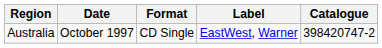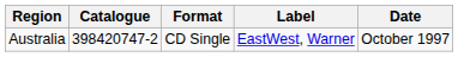 <table class=wikitable>
 <tr>
 <th>Region</th>
-<th>Date</th>
+<th>Catalogue</th>
 <th>Format</th>
 <th>Label</th>
-<th>Catalogue</th>
+<th>Date</th>
 </tr>
 <tr>
 <td>Australia</td>
-<td>October 1997</td>
+<td>398420747-2</td>
 <td>CD Single</td>
 <td><a href='#'>EastWest</a>, <a href='#'>Warner</a></td>
-<td>398420747-2</td>
+<td>October 1997</td>
 </tr>
 </table>
